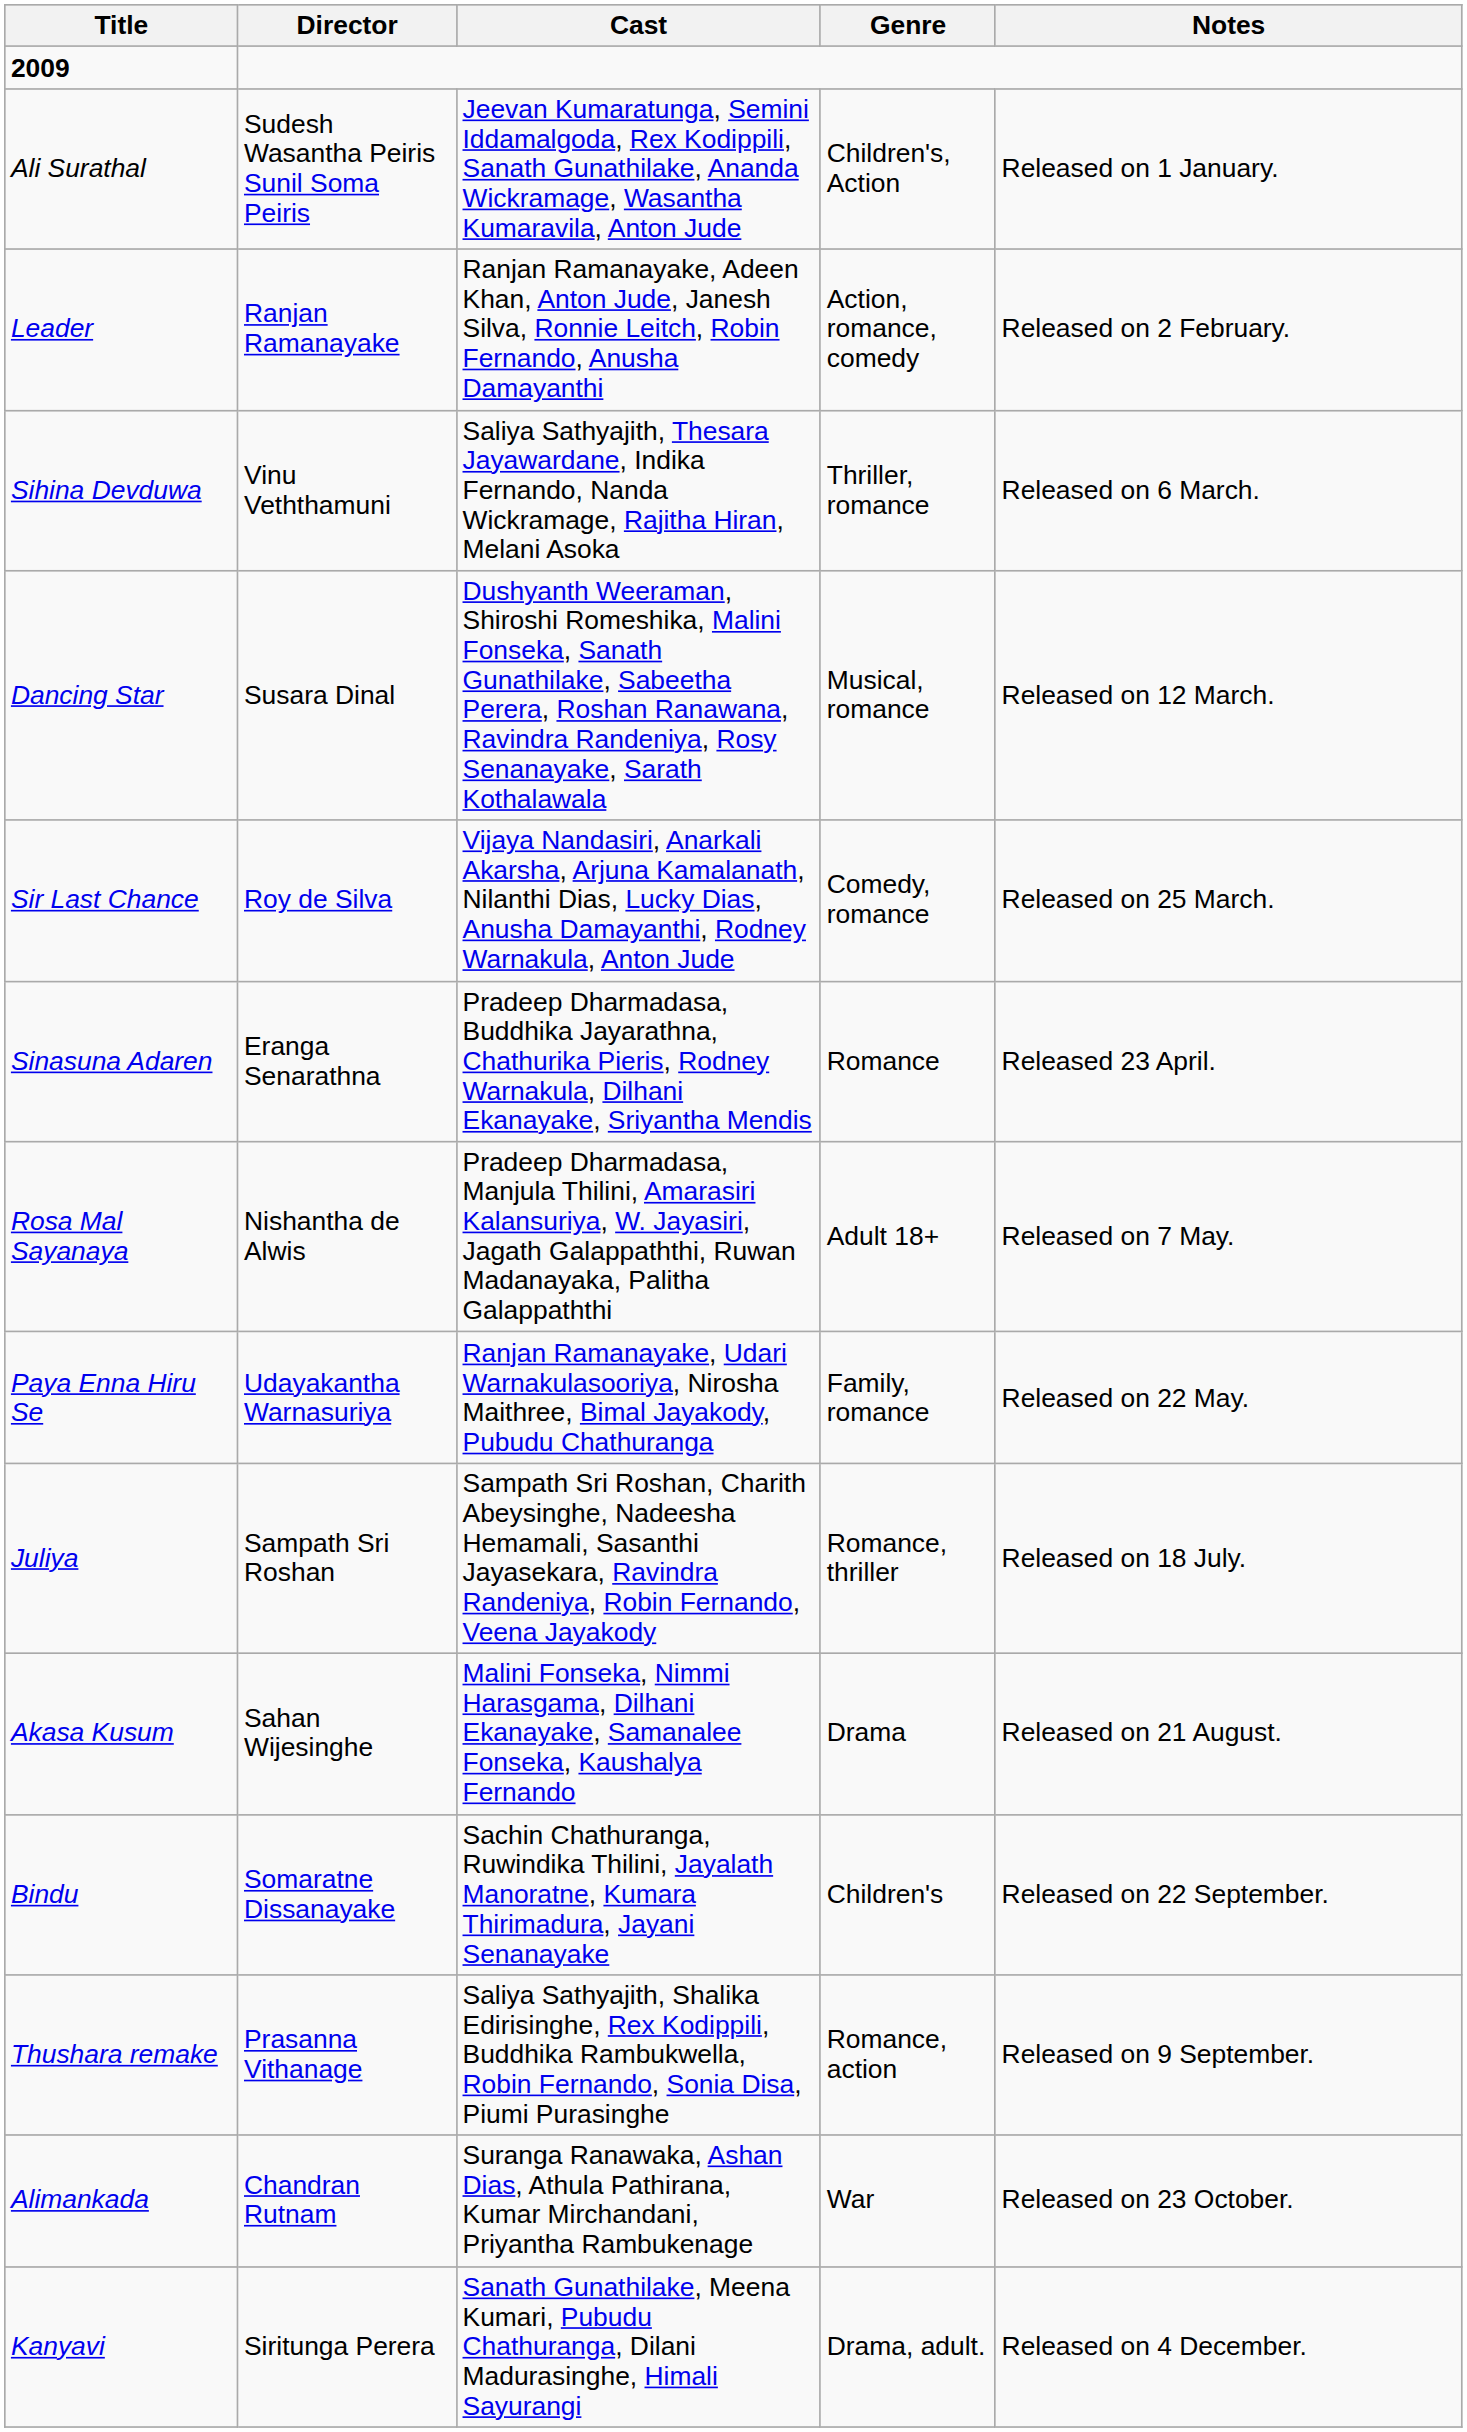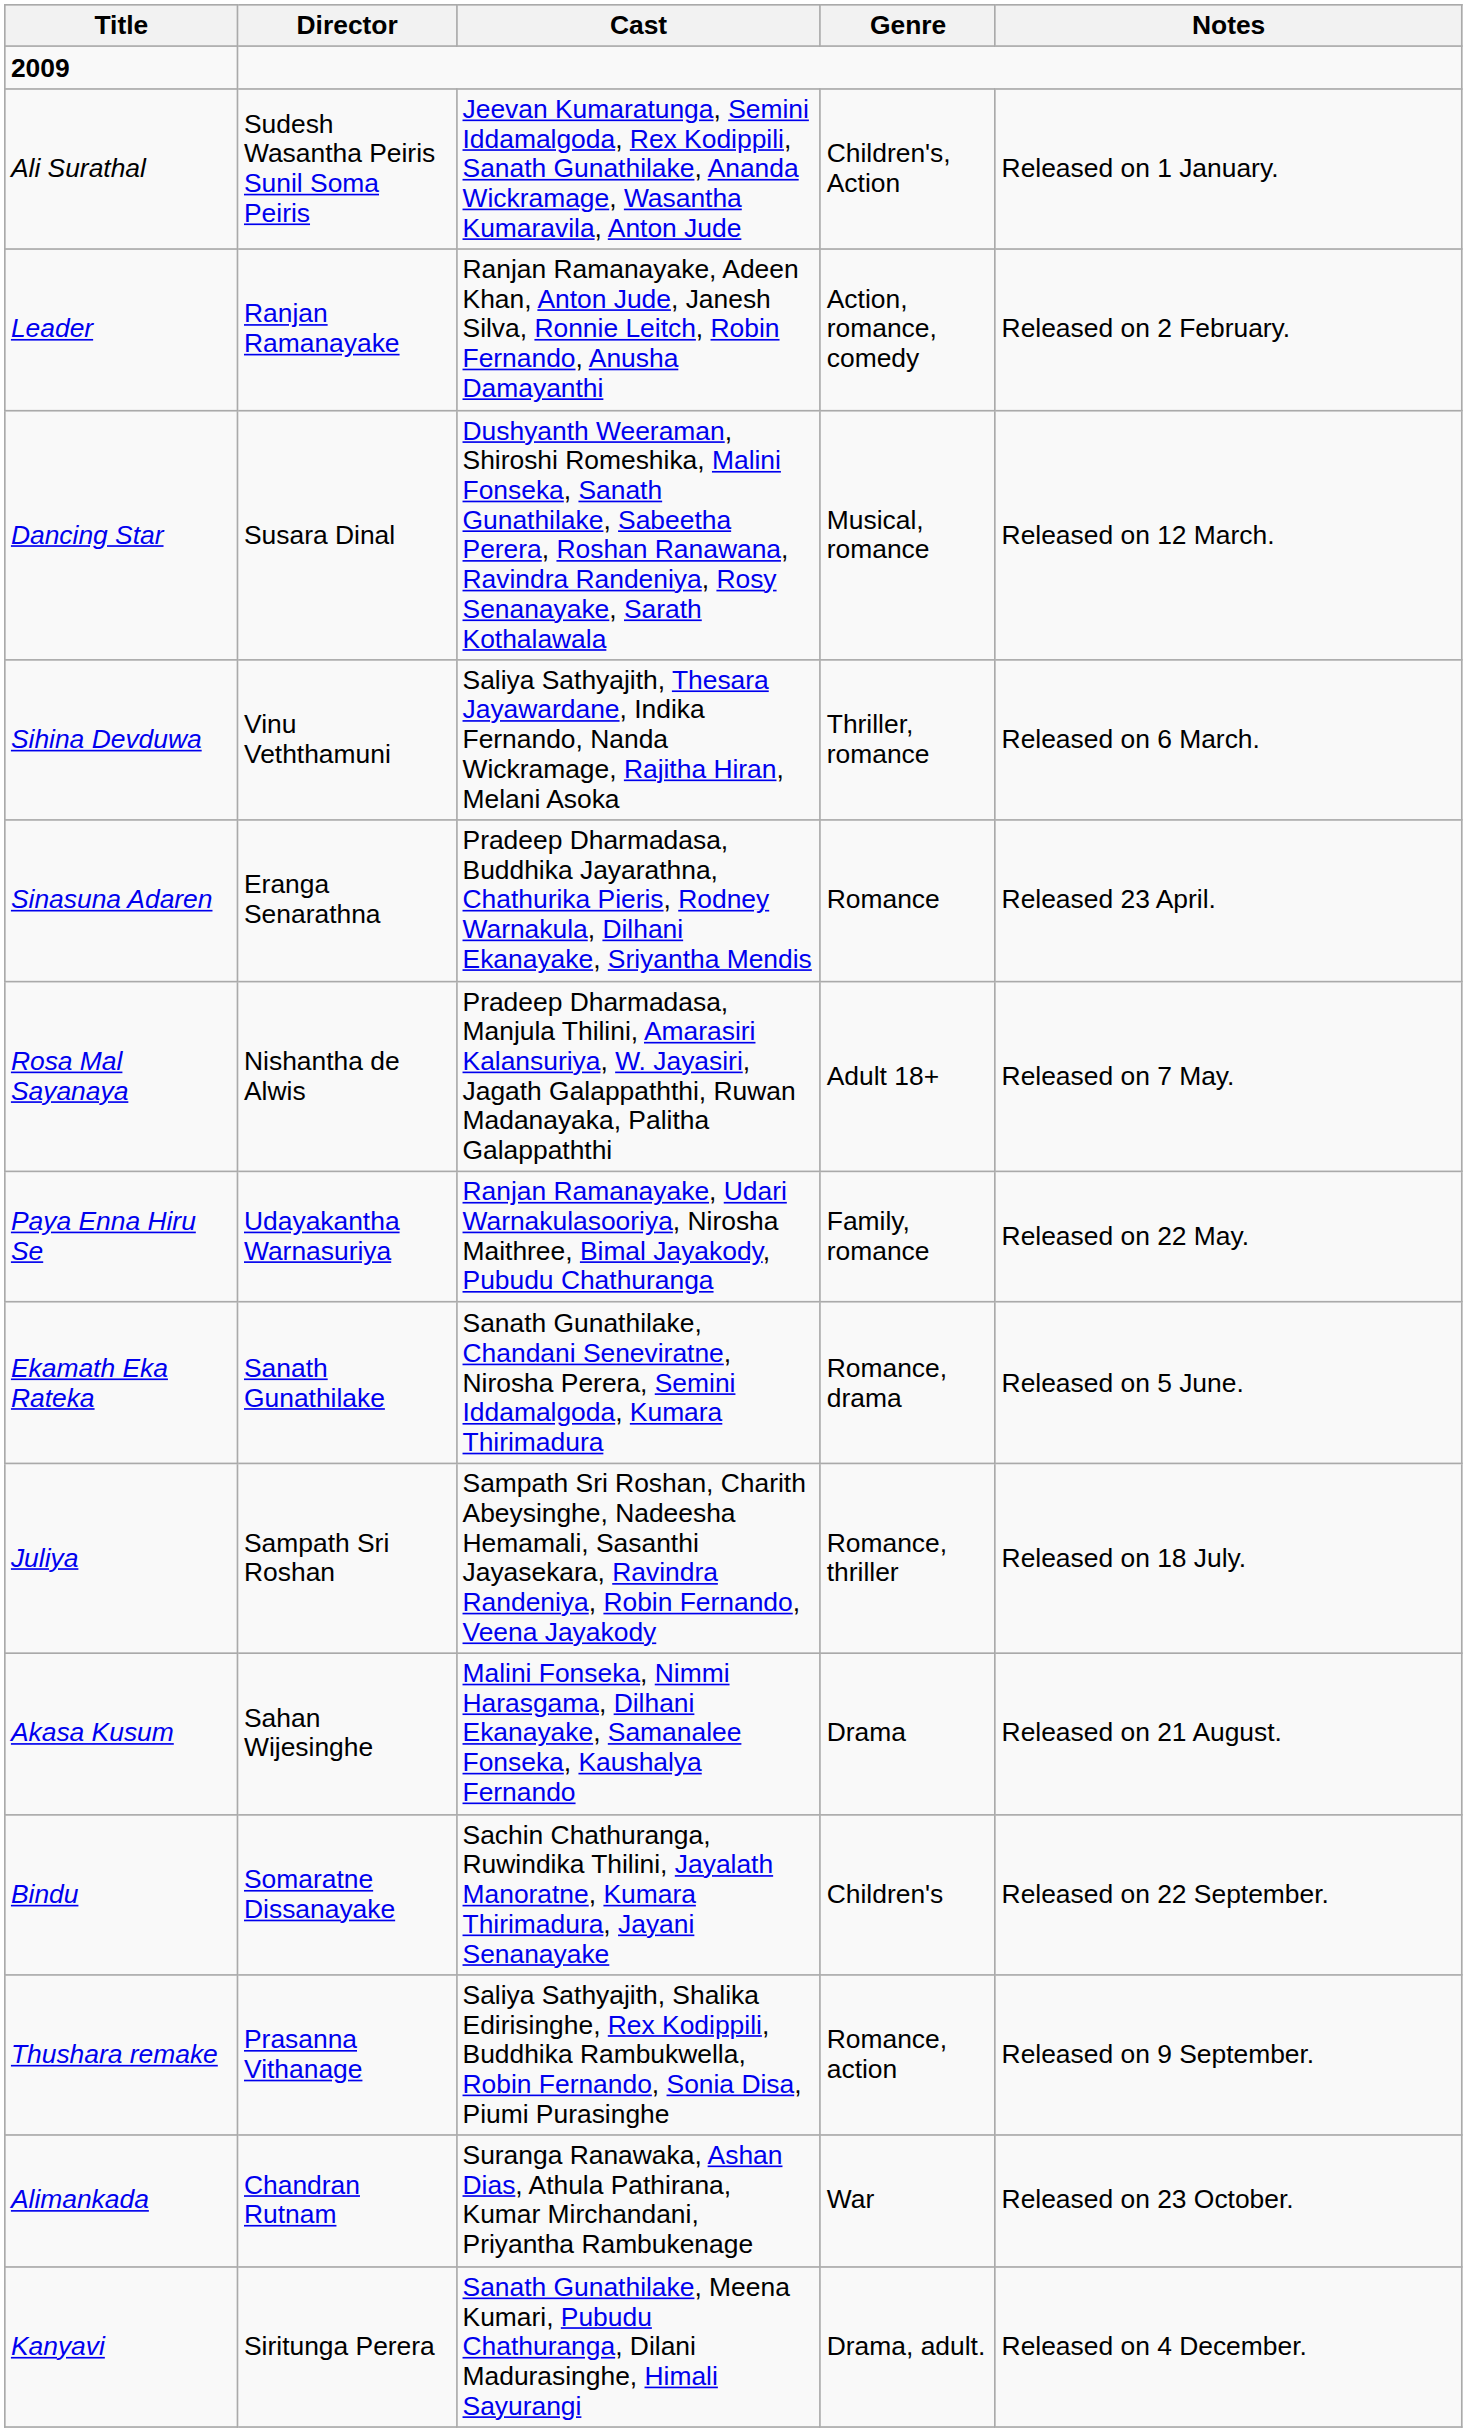 <table class="wikitable" style="width:100%;">
 <tr>
 <th style="width:16%;">Title</th>
 <th style="width:15%;">Director</th>
 <th style="width:25%;">Cast</th>
 <th style="width:12%;">Genre</th>
 <th style="width:32%;">Notes</th>
 </tr>
 <tr>
 <td><strong>2009</strong></td>
 </tr>
 <tr>
 <td><em>Ali Surathal</em></td>
 <td>Sudesh Wasantha Peiris <br> <a href='#'>Sunil Soma Peiris</a></td>
 <td><a href='#'>Jeevan Kumaratunga</a>, <a href='#'>Semini Iddamalgoda</a>, <a href='#'>Rex Kodippili</a>, <a href='#'>Sanath Gunathilake</a>, <a href='#'>Ananda Wickramage</a>, <a href='#'>Wasantha Kumaravila</a>, <a href='#'>Anton Jude</a></td>
 <td>Children's, Action</td>
 <td>Released on 1 January.</td>
 </tr>
 <tr>
 <td><em><a href='#'>Leader</a></em></td>
 <td><a href='#'>Ranjan Ramanayake</a></td>
 <td>Ranjan Ramanayake, Adeen Khan, <a href='#'>Anton Jude</a>, Janesh Silva, <a href='#'>Ronnie Leitch</a>, <a href='#'>Robin Fernando</a>, <a href='#'>Anusha Damayanthi</a></td>
 <td>Action, romance, comedy</td>
 <td>Released on 2 February.</td>
 </tr>
 <tr>
-<td><em><a href='#'>Sihina Devduwa</a></em></td>
-<td>Vinu Veththamuni</td>
-<td>Saliya Sathyajith, <a href='#'>Thesara Jayawardane</a>, Indika Fernando, Nanda Wickramage, <a href='#'>Rajitha Hiran</a>, Melani Asoka</td>
-<td>Thriller, romance</td>
-<td>Released on 6 March.</td>
-</tr>
-<tr>
 <td><em><a href='#'>Dancing Star</a></em></td>
 <td>Susara Dinal</td>
 <td><a href='#'>Dushyanth Weeraman</a>, Shiroshi Romeshika, <a href='#'>Malini Fonseka</a>, <a href='#'>Sanath Gunathilake</a>, <a href='#'>Sabeetha Perera</a>, <a href='#'>Roshan Ranawana</a>, <a href='#'>Ravindra Randeniya</a>, <a href='#'>Rosy Senanayake</a>, <a href='#'>Sarath Kothalawala</a></td>
 <td>Musical, romance</td>
 <td>Released on 12 March.</td>
 </tr>
 <tr>
-<td><em><a href='#'>Sir Last Chance</a></em></td>
-<td><a href='#'>Roy de Silva</a></td>
-<td><a href='#'>Vijaya Nandasiri</a>, <a href='#'>Anarkali Akarsha</a>, <a href='#'>Arjuna Kamalanath</a>, Nilanthi Dias, <a href='#'>Lucky Dias</a>, <a href='#'>Anusha Damayanthi</a>, <a href='#'>Rodney Warnakula</a>, <a href='#'>Anton Jude</a></td>
-<td>Comedy, romance</td>
-<td>Released on 25 March.</td>
+<td><em><a href='#'>Sihina Devduwa</a></em></td>
+<td>Vinu Veththamuni</td>
+<td>Saliya Sathyajith, <a href='#'>Thesara Jayawardane</a>, Indika Fernando, Nanda Wickramage, <a href='#'>Rajitha Hiran</a>, Melani Asoka</td>
+<td>Thriller, romance</td>
+<td>Released on 6 March.</td>
 </tr>
 <tr>
 <td><em><a href='#'>Sinasuna Adaren</a></em></td>
 <td>Eranga Senarathna</td>
 <td>Pradeep Dharmadasa, Buddhika Jayarathna, <a href='#'>Chathurika Pieris</a>, <a href='#'>Rodney Warnakula</a>, <a href='#'>Dilhani Ekanayake</a>, <a href='#'>Sriyantha Mendis</a></td>
 <td>Romance</td>
 <td>Released 23 April.</td>
 </tr>
 <tr>
 <td><em><a href='#'>Rosa Mal Sayanaya</a></em></td>
 <td>Nishantha de Alwis</td>
 <td>Pradeep Dharmadasa, Manjula Thilini, <a href='#'>Amarasiri Kalansuriya</a>, <a href='#'>W. Jayasiri</a>, Jagath Galappaththi, Ruwan Madanayaka, Palitha Galappaththi</td>
 <td>Adult 18+</td>
 <td>Released on 7 May.</td>
 </tr>
 <tr>
 <td><em><a href='#'>Paya Enna Hiru Se</a></em></td>
 <td><a href='#'>Udayakantha Warnasuriya</a></td>
 <td><a href='#'>Ranjan Ramanayake</a>, <a href='#'>Udari Warnakulasooriya</a>, Nirosha Maithree, <a href='#'>Bimal Jayakody</a>, <a href='#'>Pubudu Chathuranga</a></td>
 <td>Family, romance</td>
 <td>Released on 22 May.</td>
+</tr>
+<tr>
+<td><em><a href='#'>Ekamath Eka Rateka</a></em></td>
+<td><a href='#'>Sanath Gunathilake</a></td>
+<td>Sanath Gunathilake, <a href='#'>Chandani Seneviratne</a>, Nirosha Perera, <a href='#'>Semini Iddamalgoda</a>, <a href='#'>Kumara Thirimadura</a></td>
+<td>Romance, drama</td>
+<td>Released on 5 June.</td>
 </tr>
 <tr>
 <td><em><a href='#'>Juliya</a></em></td>
 <td>Sampath Sri Roshan</td>
 <td>Sampath Sri Roshan, Charith Abeysinghe, Nadeesha Hemamali, Sasanthi Jayasekara, <a href='#'>Ravindra Randeniya</a>, <a href='#'>Robin Fernando</a>, <a href='#'>Veena Jayakody</a></td>
 <td>Romance, thriller</td>
 <td>Released on 18 July.</td>
 </tr>
 <tr>
 <td><em><a href='#'>Akasa Kusum</a></em></td>
 <td>Sahan Wijesinghe</td>
 <td><a href='#'>Malini Fonseka</a>, <a href='#'>Nimmi Harasgama</a>, <a href='#'>Dilhani Ekanayake</a>, <a href='#'>Samanalee Fonseka</a>, <a href='#'>Kaushalya Fernando</a></td>
 <td>Drama</td>
 <td>Released on 21 August.</td>
 </tr>
 <tr>
 <td><em><a href='#'>Bindu</a></em></td>
 <td><a href='#'>Somaratne Dissanayake</a></td>
 <td>Sachin Chathuranga, Ruwindika Thilini, <a href='#'>Jayalath Manoratne</a>, <a href='#'>Kumara Thirimadura</a>, <a href='#'>Jayani Senanayake</a></td>
 <td>Children's</td>
 <td>Released on 22 September.</td>
 </tr>
 <tr>
 <td><em><a href='#'>Thushara remake</a></em></td>
 <td><a href='#'>Prasanna Vithanage</a></td>
 <td>Saliya Sathyajith, Shalika Edirisinghe, <a href='#'>Rex Kodippili</a>, Buddhika Rambukwella, <a href='#'>Robin Fernando</a>, <a href='#'>Sonia Disa</a>, Piumi Purasinghe</td>
 <td>Romance, action</td>
 <td>Released on 9 September.</td>
 </tr>
 <tr>
 <td><em><a href='#'>Alimankada</a></em></td>
 <td><a href='#'>Chandran Rutnam</a></td>
 <td>Suranga Ranawaka, <a href='#'>Ashan Dias</a>, Athula Pathirana, Kumar Mirchandani, Priyantha Rambukenage</td>
 <td>War</td>
 <td>Released on 23 October.</td>
 </tr>
 <tr>
 <td><em><a href='#'>Kanyavi</a></em></td>
 <td>Siritunga Perera</td>
 <td><a href='#'>Sanath Gunathilake</a>, Meena Kumari, <a href='#'>Pubudu Chathuranga</a>, Dilani Madurasinghe, <a href='#'>Himali Sayurangi</a></td>
 <td>Drama, adult.</td>
 <td>Released on 4 December.</td>
 </tr>
 </table>
